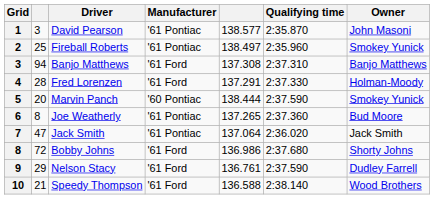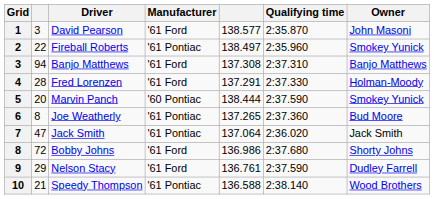 <table class="wikitable">
 <tr>
 <th>Grid</th>
 <th></th>
 <th>Driver</th>
 <th>Manufacturer</th>
 <th></th>
 <th>Qualifying time</th>
 <th>Owner</th>
 </tr>
 <tr>
 <th>1</th>
 <td>3</td>
 <td><a href='#'>David Pearson</a></td>
-<td>'61 Pontiac</td>
+<td>'61 Ford</td>
 <td>138.577</td>
 <td>2:35.870</td>
 <td><a href='#'>John Masoni</a></td>
 </tr>
 <tr>
 <th>2</th>
-<td>25</td>
+<td>22</td>
 <td><a href='#'>Fireball Roberts</a></td>
 <td>'61 Pontiac</td>
 <td>138.497</td>
 <td>2:35.960</td>
 <td><a href='#'>Smokey Yunick</a></td>
 </tr>
 <tr>
 <th>3</th>
 <td>94</td>
 <td><a href='#'>Banjo Matthews</a></td>
 <td>'61 Ford</td>
 <td>137.308</td>
 <td>2:37.310</td>
 <td><a href='#'>Banjo Matthews</a></td>
 </tr>
 <tr>
 <th>4</th>
 <td>28</td>
 <td><a href='#'>Fred Lorenzen</a></td>
 <td>'61 Ford</td>
 <td>137.291</td>
 <td>2:37.330</td>
 <td><a href='#'>Holman-Moody</a></td>
 </tr>
 <tr>
 <th>5</th>
 <td>20</td>
 <td><a href='#'>Marvin Panch</a></td>
 <td>'60 Pontiac</td>
 <td>138.444</td>
 <td>2:37.590</td>
 <td><a href='#'>Smokey Yunick</a></td>
 </tr>
 <tr>
 <th>6</th>
 <td>8</td>
 <td><a href='#'>Joe Weatherly</a></td>
 <td>'61 Pontiac</td>
 <td>137.265</td>
 <td>2:37.360</td>
 <td><a href='#'>Bud Moore</a></td>
 </tr>
 <tr>
 <th>7</th>
 <td>47</td>
 <td><a href='#'>Jack Smith</a></td>
 <td>'61 Pontiac</td>
 <td>137.064</td>
 <td>2:36.020</td>
 <td>Jack Smith</td>
 </tr>
 <tr>
 <th>8</th>
 <td>72</td>
 <td><a href='#'>Bobby Johns</a></td>
 <td>'61 Ford</td>
 <td>136.986</td>
 <td>2:37.680</td>
 <td><a href='#'>Shorty Johns</a></td>
 </tr>
 <tr>
 <th>9</th>
 <td>29</td>
 <td><a href='#'>Nelson Stacy</a></td>
 <td>'61 Ford</td>
 <td>136.761</td>
 <td>2:37.590</td>
 <td><a href='#'>Dudley Farrell</a></td>
 </tr>
 <tr>
 <th>10</th>
 <td>21</td>
 <td><a href='#'>Speedy Thompson</a></td>
-<td>'61 Ford</td>
+<td>'61 Pontiac</td>
 <td>136.588</td>
 <td>2:38.140</td>
 <td><a href='#'>Wood Brothers</a></td>
 </tr>
 </table>
